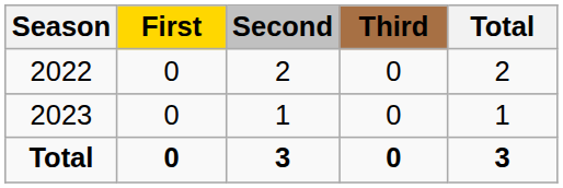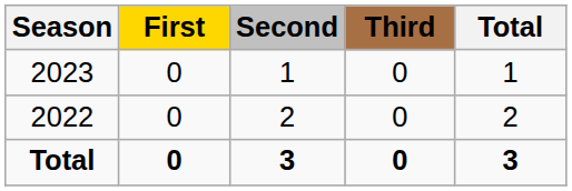 <table class="wikitable" style="text-align:center">
 <tr>
 <th width = "55">Season</th>
 <th width = "55" style = "background: Gold;">First</th>
 <th width = "55" style = "background: Silver;">Second</th>
 <th width = "55" style = "background: #A77044;">Third</th>
 <th width = "55">Total</th>
 </tr>
 <tr>
+<td>2023</td>
+<td>0</td>
+<td>1</td>
+<td>0</td>
+<td>1</td>
+</tr>
+<tr>
 <td>2022</td>
 <td>0</td>
 <td>2</td>
 <td>0</td>
 <td>2</td>
-</tr>
-<tr>
-<td>2023</td>
-<td>0</td>
-<td>1</td>
-<td>0</td>
-<td>1</td>
 </tr>
 <tr>
 <td><strong>Total</strong></td>
 <td><strong>0</strong></td>
 <td><strong>3</strong></td>
 <td><strong>0</strong></td>
 <td><strong>3</strong></td>
 </tr>
 </table>
